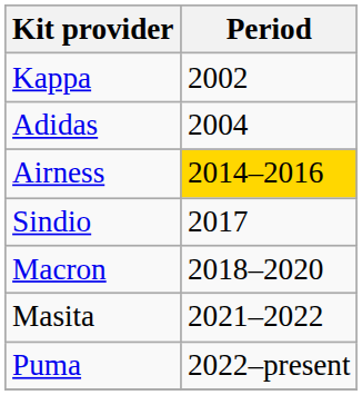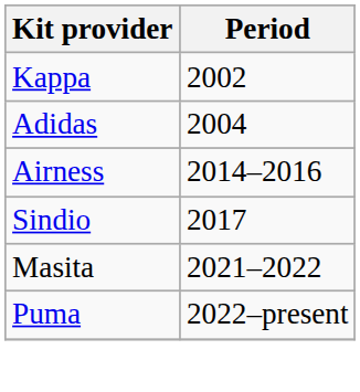 <table class="wikitable">
 <tr>
 <th>Kit provider</th>
 <th>Period</th>
 </tr>
 <tr>
 <td> <a href='#'>Kappa</a></td>
 <td>2002</td>
 </tr>
 <tr>
 <td> <a href='#'>Adidas</a></td>
 <td>2004</td>
 </tr>
 <tr>
 <td> <a href='#'>Airness</a></td>
-<td style="background: gold;">2014–2016</td>
+<td>2014–2016</td>
 </tr>
 <tr>
 <td> <a href='#'>Sindio</a></td>
 <td>2017</td>
-</tr>
-<tr>
-<td> <a href='#'>Macron</a></td>
-<td>2018–2020</td>
 </tr>
 <tr>
 <td> Masita</td>
 <td>2021–2022</td>
 </tr>
 <tr>
 <td> <a href='#'>Puma</a></td>
 <td>2022–present</td>
 </tr>
 <tr>
 </tr>
 </table>
